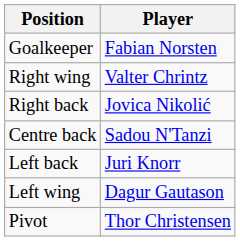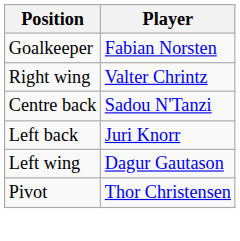 <table class="wikitable">
 <tr>
 <th>Position</th>
 <th>Player</th>
 </tr>
 <tr>
 <td>Goalkeeper</td>
 <td> <a href='#'>Fabian Norsten</a></td>
 </tr>
 <tr>
 <td>Right wing</td>
 <td> <a href='#'>Valter Chrintz</a></td>
-</tr>
-<tr>
-<td>Right back</td>
-<td> <a href='#'>Jovica Nikolić</a></td>
 </tr>
 <tr>
 <td>Centre back</td>
 <td> <a href='#'>Sadou N'Tanzi</a></td>
 </tr>
 <tr>
 <td>Left back</td>
 <td> <a href='#'>Juri Knorr</a></td>
 </tr>
 <tr>
 <td>Left wing</td>
 <td> <a href='#'>Dagur Gautason</a></td>
 </tr>
 <tr>
 <td>Pivot</td>
 <td> <a href='#'>Thor Christensen</a></td>
 </tr>
 </table>
